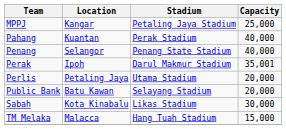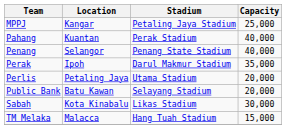 <table class="wikitable sortable">
 <tr>
 <th>Team</th>
 <th>Location</th>
 <th>Stadium</th>
 <th>Capacity</th>
 </tr>
 <tr>
 <td><a href='#'>MPPJ</a></td>
 <td><a href='#'>Kangar</a></td>
 <td><a href='#'>Petaling Jaya Stadium</a></td>
 <td align=center>25,000</td>
 </tr>
 <tr>
 <td><a href='#'>Pahang</a></td>
 <td><a href='#'>Kuantan</a></td>
 <td><a href='#'>Perak Stadium</a></td>
 <td align="center">40,000</td>
 </tr>
 <tr>
 <td><a href='#'>Penang</a></td>
 <td><a href='#'>Selangor</a></td>
 <td><a href='#'>Penang State Stadium</a></td>
 <td align="center">40,000</td>
 </tr>
 <tr>
 <td><a href='#'>Perak</a></td>
 <td><a href='#'>Ipoh</a></td>
 <td><a href='#'>Darul Makmur Stadium</a></td>
-<td align="center">35,001</td>
+<td align="center">35,000</td>
 </tr>
 <tr>
 <td><a href='#'>Perlis</a></td>
 <td><a href='#'>Petaling Jaya</a></td>
 <td><a href='#'>Utama Stadium</a></td>
 <td align="center">20,000</td>
 </tr>
 <tr>
 <td><a href='#'>Public Bank</a></td>
 <td><a href='#'>Batu Kawan</a></td>
 <td><a href='#'>Selayang Stadium</a></td>
 <td align="center">20,000</td>
 </tr>
 <tr>
 <td><a href='#'>Sabah</a></td>
 <td><a href='#'>Kota Kinabalu</a></td>
 <td><a href='#'>Likas Stadium</a></td>
 <td align="center">30,000</td>
 </tr>
 <tr>
 <td><a href='#'>TM Melaka</a></td>
 <td><a href='#'>Malacca</a></td>
 <td><a href='#'>Hang Tuah Stadium</a></td>
 <td align="center">15,000</td>
 </tr>
 <tr>
 </tr>
 </table>
